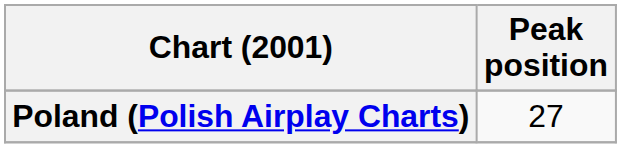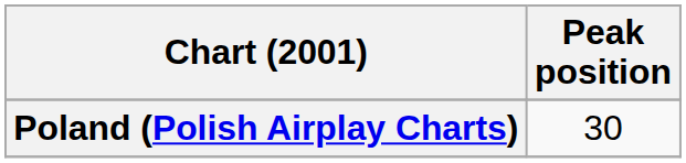 <table class="wikitable sortable plainrowheaders" style="text-align:center">
 <tr>
 <th align="center">Chart (2001)</th>
 <th align="center">Peak<br>position</th>
 </tr>
 <tr>
 </tr>
 <tr>
 </tr>
 <tr>
 <th scope="row">Poland (<a href='#'>Polish Airplay Charts</a>)</th>
-<td align="center">27</td>
+<td align="center">30</td>
 </tr>
 <tr>
 </tr>
 </table>
